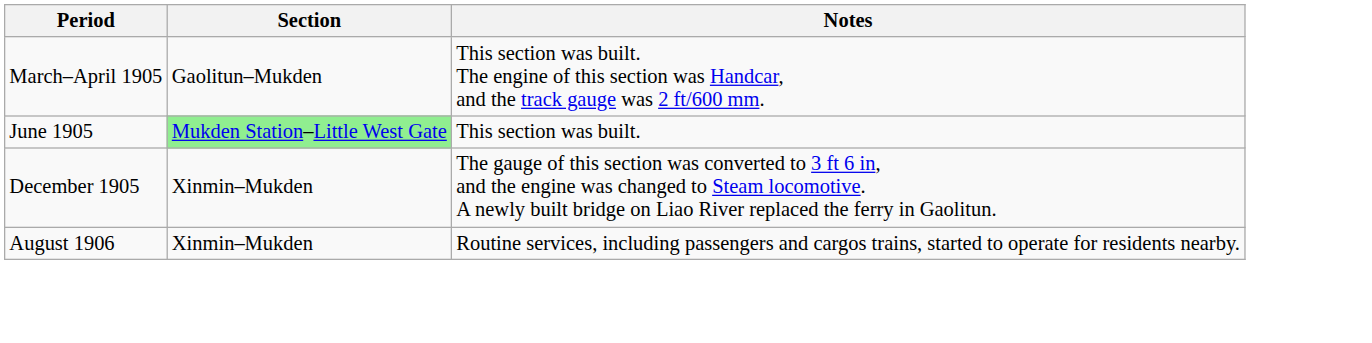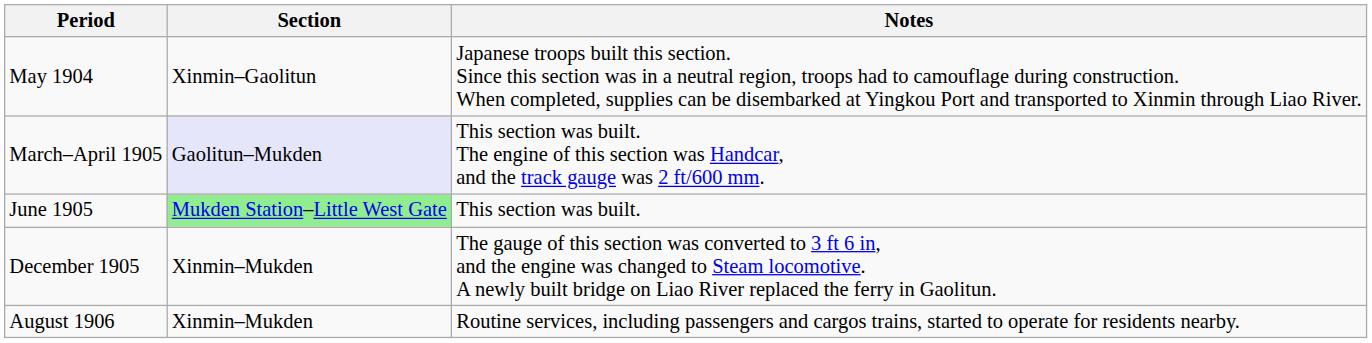 <table class="wikitable">
 <tr>
 <th>Period</th>
 <th>Section</th>
 <th>Notes</th>
 </tr>
 <tr>
+<td>May 1904</td>
+<td>Xinmin–Gaolitun</td>
+<td>Japanese troops built this section.<br>Since this section was in a neutral region, troops had to camouflage during construction.<br>When completed, supplies can be disembarked at Yingkou Port and transported to Xinmin through Liao River.</td>
+</tr>
+<tr>
 <td>March–April 1905</td>
-<td>Gaolitun–Mukden</td>
+<td style="background: lavender;">Gaolitun–Mukden</td>
 <td>This section was built.<br>The engine of this section was <a href='#'>Handcar</a>,<br>and the <a href='#'>track gauge</a> was <a href='#'>2 ft/600 mm</a>.</td>
 </tr>
 <tr>
 <td>June 1905</td>
 <td style="background: lightgreen;"><a href='#'>Mukden Station</a>–<a href='#'>Little West Gate</a></td>
 <td>This section was built.</td>
 </tr>
 <tr>
 <td>December 1905</td>
 <td>Xinmin–Mukden</td>
 <td>The gauge of this section was converted to <a href='#'>3 ft 6 in</a>,<br>and the engine was changed to <a href='#'>Steam locomotive</a>.<br>A newly built bridge on Liao River replaced the ferry in Gaolitun.</td>
 </tr>
 <tr>
 <td>August 1906</td>
 <td>Xinmin–Mukden</td>
 <td>Routine services, including passengers and cargos trains, started to operate for residents nearby.</td>
 </tr>
 </table>
